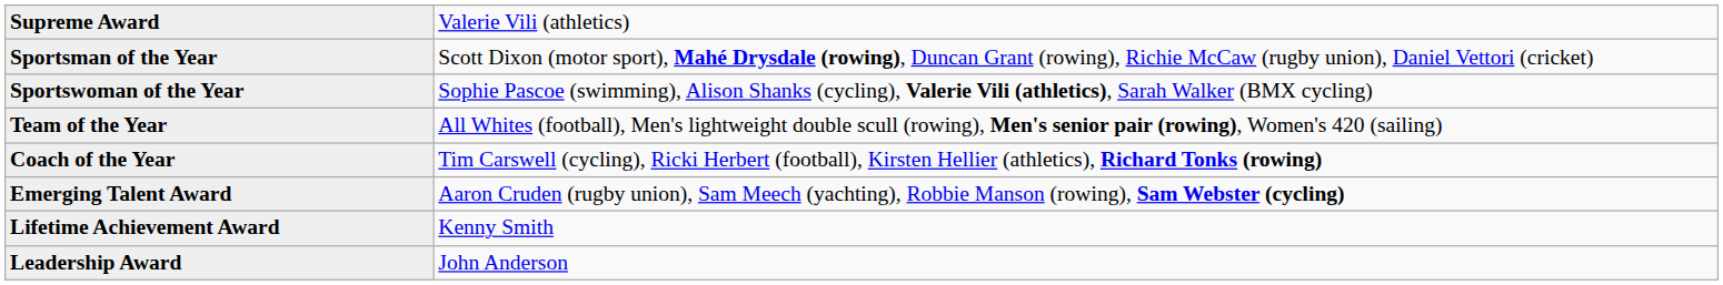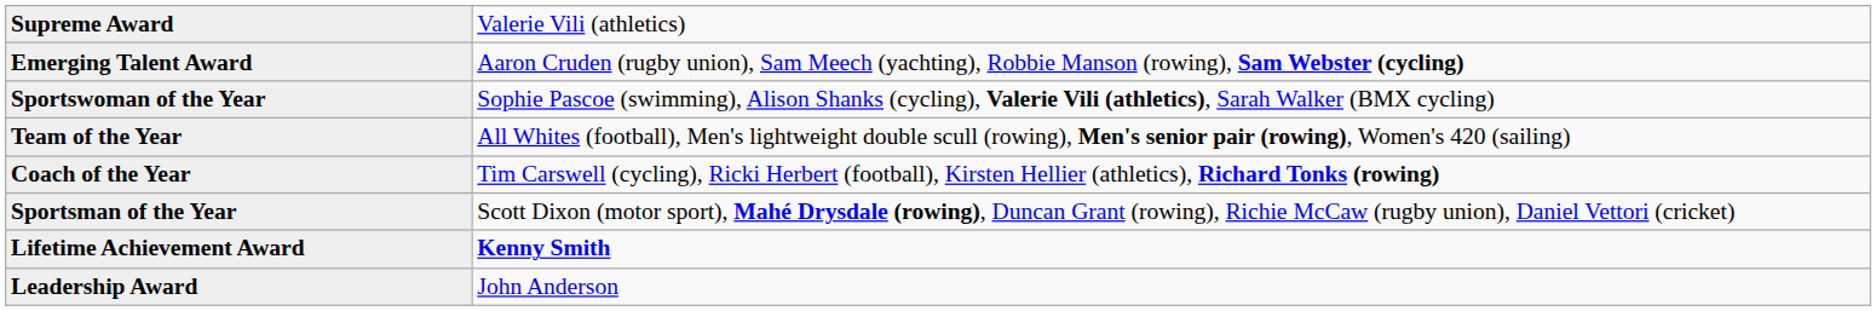 <table class=wikitable style="width:100%">
 <tr>
 <td style="background:#efefef; vertical-align:top;"><strong>Supreme Award</strong></td>
 <td><a href='#'>Valerie Vili</a> (athletics)</td>
 </tr>
 <tr>
-<td style="background:#efefef;"><strong>Sportsman of the Year</strong></td>
-<td>Scott Dixon (motor sport), <strong><a href='#'>Mahé Drysdale</a> (rowing)</strong>, <a href='#'>Duncan Grant</a> (rowing), <a href='#'>Richie McCaw</a> (rugby union), <a href='#'>Daniel Vettori</a> (cricket)</td>
+<td style="background:#efefef;"><strong>Emerging Talent Award</strong></td>
+<td><a href='#'>Aaron Cruden</a> (rugby union), <a href='#'>Sam Meech</a> (yachting), <a href='#'>Robbie Manson</a> (rowing), <strong><a href='#'>Sam Webster</a> (cycling)</strong></td>
 </tr>
 <tr>
 <td style="background:#efefef;"><strong>Sportswoman of the Year</strong></td>
 <td><a href='#'>Sophie Pascoe</a> (swimming), <a href='#'>Alison Shanks</a> (cycling), <strong>Valerie Vili (athletics)</strong>, <a href='#'>Sarah Walker</a> (BMX cycling)</td>
 </tr>
 <tr>
 <td style="background:#efefef;"><strong>Team of the Year</strong></td>
 <td><a href='#'>All Whites</a> (football), Men's lightweight double scull (rowing), <strong>Men's senior pair (rowing)</strong>, Women's 420 (sailing)</td>
 </tr>
 <tr>
 <td style="background:#efefef;"><strong>Coach of the Year</strong></td>
 <td><a href='#'>Tim Carswell</a> (cycling), <a href='#'>Ricki Herbert</a> (football), <a href='#'>Kirsten Hellier</a> (athletics), <strong><a href='#'>Richard Tonks</a> (rowing)</strong></td>
 </tr>
 <tr>
-<td style="background:#efefef;"><strong>Emerging Talent Award</strong></td>
-<td><a href='#'>Aaron Cruden</a> (rugby union), <a href='#'>Sam Meech</a> (yachting), <a href='#'>Robbie Manson</a> (rowing), <strong><a href='#'>Sam Webster</a> (cycling)</strong></td>
+<td style="background:#efefef;"><strong>Sportsman of the Year</strong></td>
+<td>Scott Dixon (motor sport), <strong><a href='#'>Mahé Drysdale</a> (rowing)</strong>, <a href='#'>Duncan Grant</a> (rowing), <a href='#'>Richie McCaw</a> (rugby union), <a href='#'>Daniel Vettori</a> (cricket)</td>
 </tr>
 <tr>
 <td style="background:#efefef; width:25%;"><strong>Lifetime Achievement Award</strong></td>
-<td><a href='#'>Kenny Smith</a></td>
+<td><strong><a href='#'>Kenny Smith</a></strong></td>
 </tr>
 <tr>
 <td style="background:#efefef; width:25%;"><strong>Leadership Award</strong></td>
 <td><a href='#'>John Anderson</a></td>
 </tr>
 </table>
